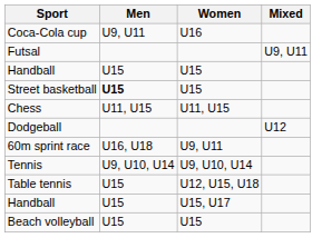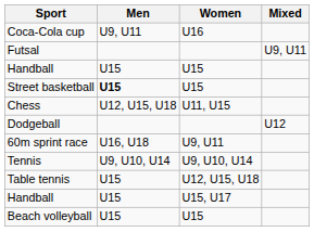 <table class="wikitable">
 <tr>
 <th>Sport</th>
 <th>Men</th>
 <th>Women</th>
 <th>Mixed</th>
 </tr>
 <tr>
 <td>Coca-Cola cup</td>
 <td>U9, U11</td>
 <td>U16</td>
 <td></td>
 </tr>
 <tr>
 <td>Futsal</td>
 <td></td>
 <td></td>
 <td>U9, U11</td>
 </tr>
 <tr>
 <td>Handball</td>
 <td>U15</td>
 <td>U15</td>
 <td></td>
 </tr>
 <tr>
 <td>Street basketball</td>
 <td><strong>U15</strong></td>
 <td>U15</td>
 <td></td>
 </tr>
 <tr>
 <td>Chess</td>
-<td>U11, U15</td>
+<td>U12, U15, U18</td>
 <td>U11, U15</td>
 <td></td>
 </tr>
 <tr>
 <td>Dodgeball</td>
 <td></td>
 <td></td>
 <td>U12</td>
 </tr>
 <tr>
 <td>60m sprint race</td>
 <td>U16, U18</td>
 <td>U9, U11</td>
 <td></td>
 </tr>
 <tr>
 <td>Tennis</td>
 <td>U9, U10, U14</td>
 <td>U9, U10, U14</td>
 <td></td>
 </tr>
 <tr>
 <td>Table tennis</td>
 <td>U15</td>
 <td>U12, U15, U18</td>
 <td></td>
 </tr>
 <tr>
 <td>Handball</td>
 <td>U15</td>
 <td>U15, U17</td>
 <td></td>
 </tr>
 <tr>
 <td>Beach volleyball</td>
 <td>U15</td>
 <td>U15</td>
 <td></td>
 </tr>
 </table>
